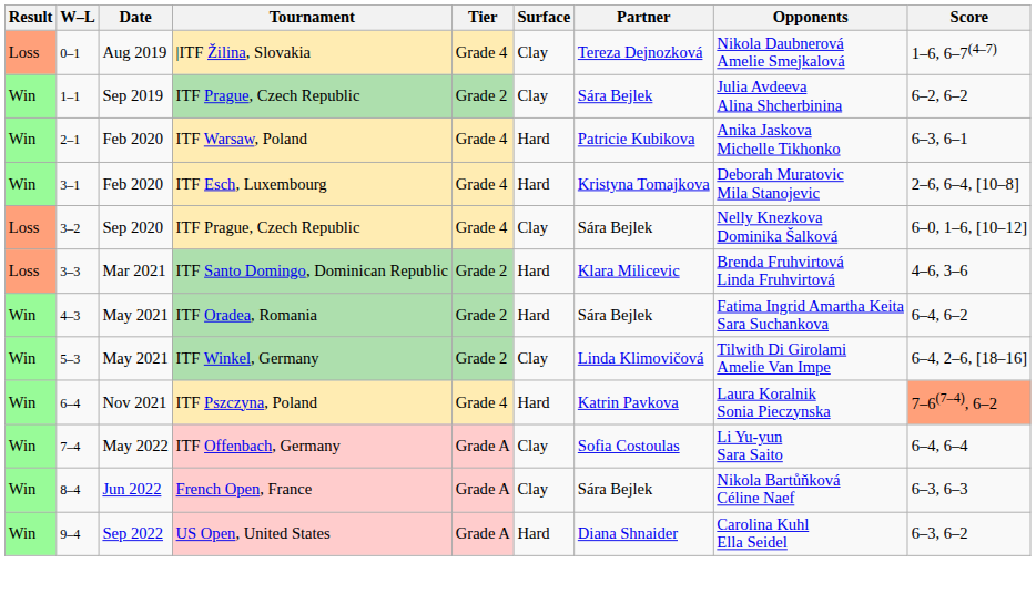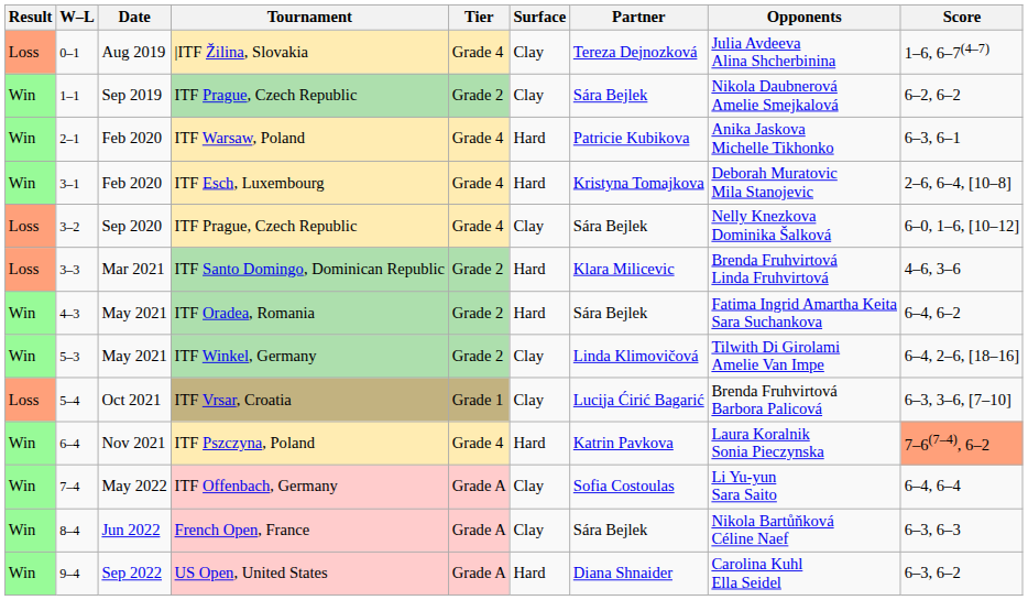 <table class="sortable wikitable">
 <tr>
 <th>Result</th>
 <th class="unsortable">W–L</th>
 <th>Date</th>
 <th>Tournament</th>
 <th>Tier</th>
 <th>Surface</th>
 <th>Partner</th>
 <th>Opponents</th>
 <th class="unsortable">Score</th>
 </tr>
 <tr>
 <td bgcolor=ffa07a>Loss</td>
 <td><small>0–1</small></td>
 <td>Aug 2019</td>
 <td bgcolor=#ffecb2>|ITF <a href='#'>Žilina</a>, Slovakia</td>
 <td bgcolor=#ffecb2>Grade 4</td>
 <td>Clay</td>
 <td> <a href='#'>Tereza Dejnozková</a></td>
-<td> <a href='#'>Nikola Daubnerová</a> <br> <a href='#'>Amelie Smejkalová</a></td>
+<td> <a href='#'>Julia Avdeeva</a> <br> <a href='#'>Alina Shcherbinina</a></td>
 <td>1–6, 6–7<sup>(4–7)</sup></td>
 </tr>
 <tr>
 <td bgcolor=98FB98>Win</td>
 <td><small>1–1</small></td>
 <td>Sep 2019</td>
 <td bgcolor=#addfad>ITF <a href='#'>Prague</a>, Czech Republic</td>
 <td bgcolor=#addfad>Grade 2</td>
 <td>Clay</td>
 <td> <a href='#'>Sára Bejlek</a></td>
-<td> <a href='#'>Julia Avdeeva</a> <br> <a href='#'>Alina Shcherbinina</a></td>
+<td> <a href='#'>Nikola Daubnerová</a> <br> <a href='#'>Amelie Smejkalová</a></td>
 <td>6–2, 6–2</td>
 </tr>
 <tr>
 <td bgcolor=98FB98>Win</td>
 <td><small>2–1</small></td>
 <td>Feb 2020</td>
 <td bgcolor=#ffecb2>ITF <a href='#'>Warsaw</a>, Poland</td>
 <td bgcolor=#ffecb2>Grade 4</td>
 <td>Hard</td>
 <td> <a href='#'>Patricie Kubikova</a></td>
 <td> <a href='#'>Anika Jaskova</a> <br> <a href='#'>Michelle Tikhonko</a></td>
 <td>6–3, 6–1</td>
 </tr>
 <tr>
 <td bgcolor=98FB98>Win</td>
 <td><small>3–1</small></td>
 <td>Feb 2020</td>
 <td bgcolor=#ffecb2>ITF <a href='#'>Esch</a>, Luxembourg</td>
 <td bgcolor=#ffecb2>Grade 4</td>
 <td>Hard</td>
 <td> <a href='#'>Kristyna Tomajkova</a></td>
 <td> <a href='#'>Deborah Muratovic</a> <br> <a href='#'>Mila Stanojevic</a></td>
 <td>2–6, 6–4, [10–8]</td>
 </tr>
 <tr>
 <td bgcolor=ffa07a>Loss</td>
 <td><small>3–2</small></td>
 <td>Sep 2020</td>
 <td bgcolor=#ffecb2>ITF Prague, Czech Republic</td>
 <td bgcolor=#ffecb2>Grade 4</td>
 <td>Clay</td>
 <td> Sára Bejlek</td>
 <td> <a href='#'>Nelly Knezkova</a> <br> <a href='#'>Dominika Šalková</a></td>
 <td>6–0, 1–6, [10–12]</td>
 </tr>
 <tr>
 <td bgcolor=ffa07a>Loss</td>
 <td><small>3–3</small></td>
 <td>Mar 2021</td>
 <td bgcolor=#addfad>ITF <a href='#'>Santo Domingo</a>, Dominican Republic</td>
 <td bgcolor=#addfad>Grade 2</td>
 <td>Hard</td>
 <td> <a href='#'>Klara Milicevic</a></td>
 <td> <a href='#'>Brenda Fruhvirtová</a> <br> <a href='#'>Linda Fruhvirtová</a></td>
 <td>4–6, 3–6</td>
 </tr>
 <tr>
 <td bgcolor=98FB98>Win</td>
 <td><small>4–3</small></td>
 <td>May 2021</td>
 <td bgcolor=#addfad>ITF <a href='#'>Oradea</a>, Romania</td>
 <td bgcolor=#addfad>Grade 2</td>
 <td>Hard</td>
 <td> Sára Bejlek</td>
 <td> <a href='#'>Fatima Ingrid Amartha Keita</a> <br> <a href='#'>Sara Suchankova</a></td>
 <td>6–4, 6–2</td>
 </tr>
 <tr>
 <td bgcolor=98FB98>Win</td>
 <td><small>5–3</small></td>
 <td>May 2021</td>
 <td bgcolor=#addfad>ITF <a href='#'>Winkel</a>, Germany</td>
 <td bgcolor=#addfad>Grade 2</td>
 <td>Clay</td>
 <td> <a href='#'>Linda Klimovičová</a></td>
 <td> <a href='#'>Tilwith Di Girolami</a> <br> <a href='#'>Amelie Van Impe</a></td>
 <td>6–4, 2–6, [18–16]</td>
 </tr>
 <tr>
+<td bgcolor=ffa07a>Loss</td>
+<td><small>5–4</small></td>
+<td>Oct 2021</td>
+<td bgcolor=#c2b280>ITF <a href='#'>Vrsar</a>, Croatia</td>
+<td bgcolor=#c2b280>Grade 1</td>
+<td>Clay</td>
+<td> <a href='#'>Lucija Ćirić Bagarić</a></td>
+<td> Brenda Fruhvirtová <br> <a href='#'>Barbora Palicová</a></td>
+<td>6–3, 3–6, [7–10]</td>
+</tr>
+<tr>
 <td bgcolor=98FB98>Win</td>
 <td><small>6–4</small></td>
 <td>Nov 2021</td>
 <td bgcolor=#ffecb2>ITF <a href='#'>Pszczyna</a>, Poland</td>
 <td bgcolor=#ffecb2>Grade 4</td>
 <td>Hard</td>
 <td> <a href='#'>Katrin Pavkova</a></td>
 <td> <a href='#'>Laura Koralnik</a> <br> <a href='#'>Sonia Pieczynska</a></td>
 <td style="background: lightsalmon;">7–6<sup>(7–4)</sup>, 6–2</td>
 </tr>
 <tr>
 <td bgcolor=98FB98>Win</td>
 <td><small>7–4</small></td>
 <td>May 2022</td>
 <td bgcolor=#fcc>ITF <a href='#'>Offenbach</a>, Germany</td>
 <td bgcolor=#fcc>Grade A</td>
 <td>Clay</td>
 <td> <a href='#'>Sofia Costoulas</a></td>
 <td> <a href='#'>Li Yu-yun</a> <br> <a href='#'>Sara Saito</a></td>
 <td>6–4, 6–4</td>
 </tr>
 <tr>
 <td bgcolor=98FB98>Win</td>
 <td><small>8–4</small></td>
 <td><a href='#'>Jun 2022</a></td>
 <td bgcolor=#fcc><a href='#'>French Open</a>, France</td>
 <td bgcolor=#fcc>Grade A</td>
 <td>Clay</td>
 <td> Sára Bejlek</td>
 <td> <a href='#'>Nikola Bartůňková</a> <br> <a href='#'>Céline Naef</a></td>
 <td>6–3, 6–3</td>
 </tr>
 <tr>
 <td bgcolor=98FB98>Win</td>
 <td><small>9–4</small></td>
 <td><a href='#'>Sep 2022</a></td>
 <td bgcolor=#fcc><a href='#'>US Open</a>, United States</td>
 <td bgcolor=#fcc>Grade A</td>
 <td>Hard</td>
 <td> <a href='#'>Diana Shnaider</a></td>
 <td> <a href='#'>Carolina Kuhl</a> <br> <a href='#'>Ella Seidel</a></td>
 <td>6–3, 6–2</td>
 </tr>
 </table>
